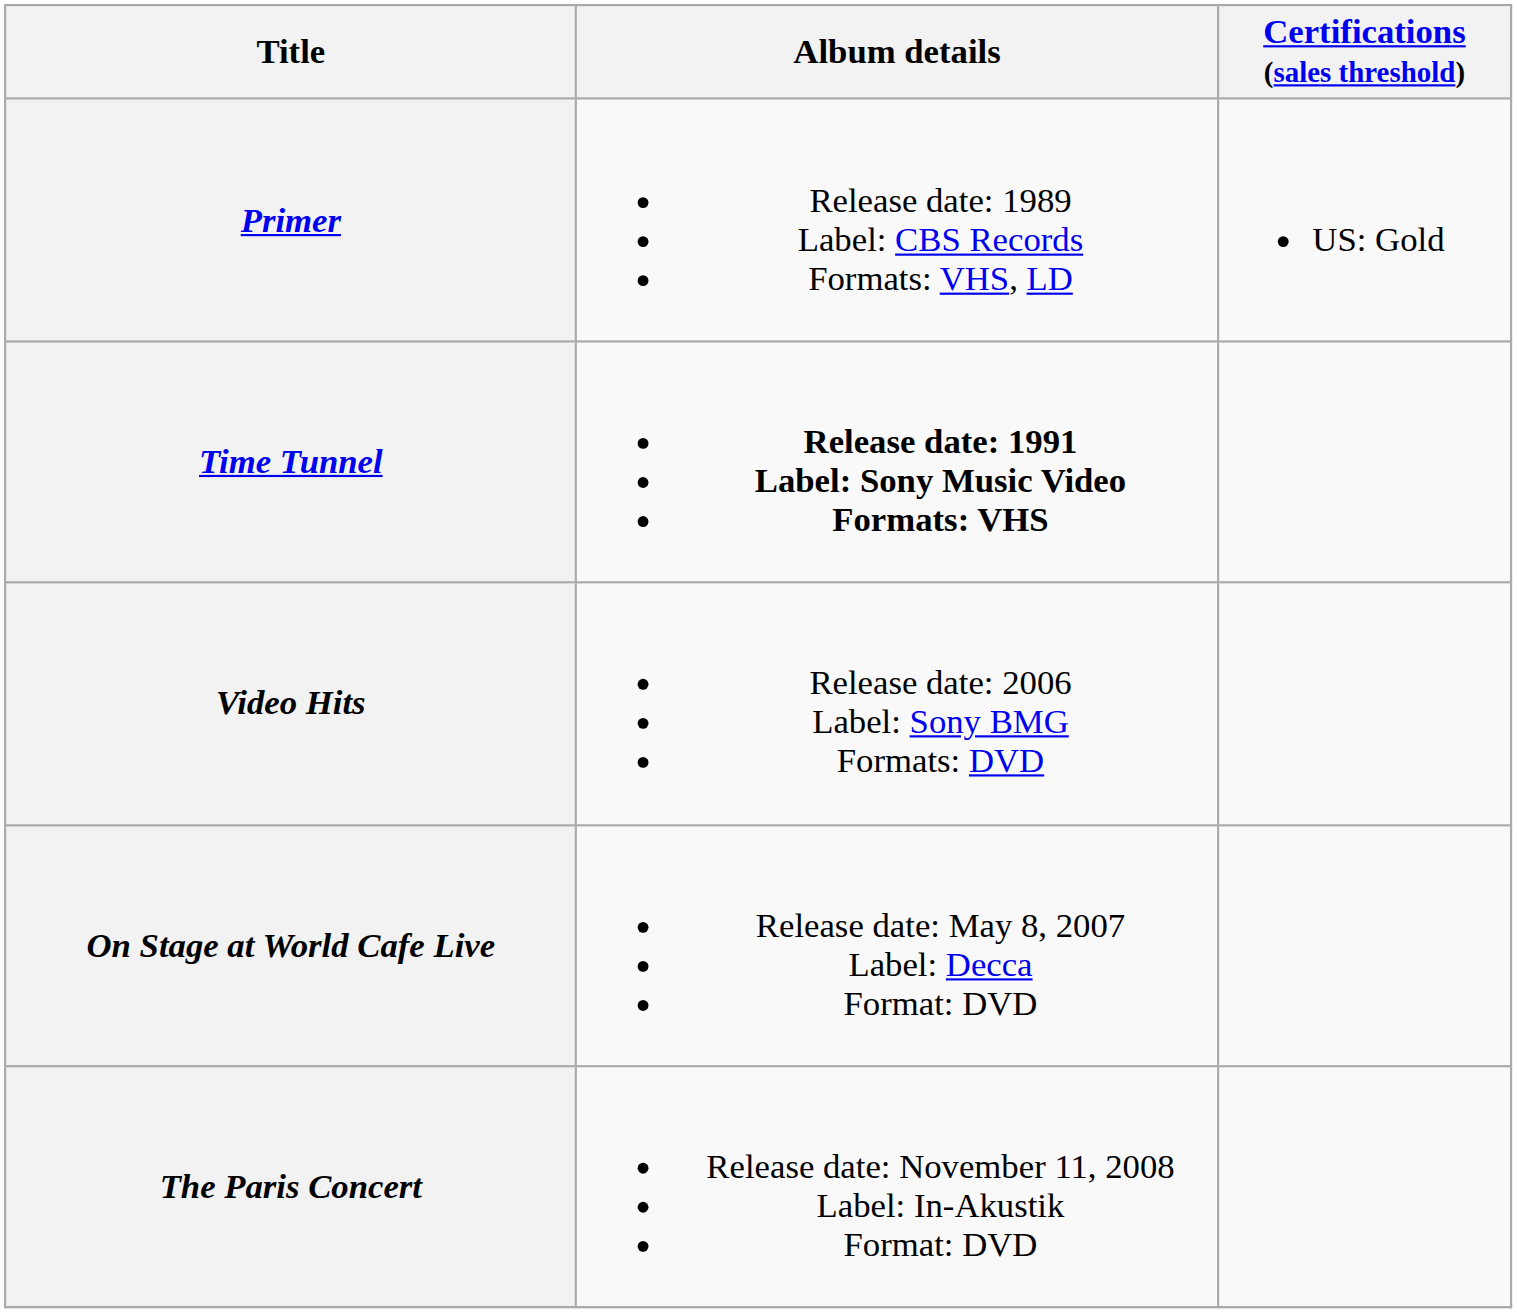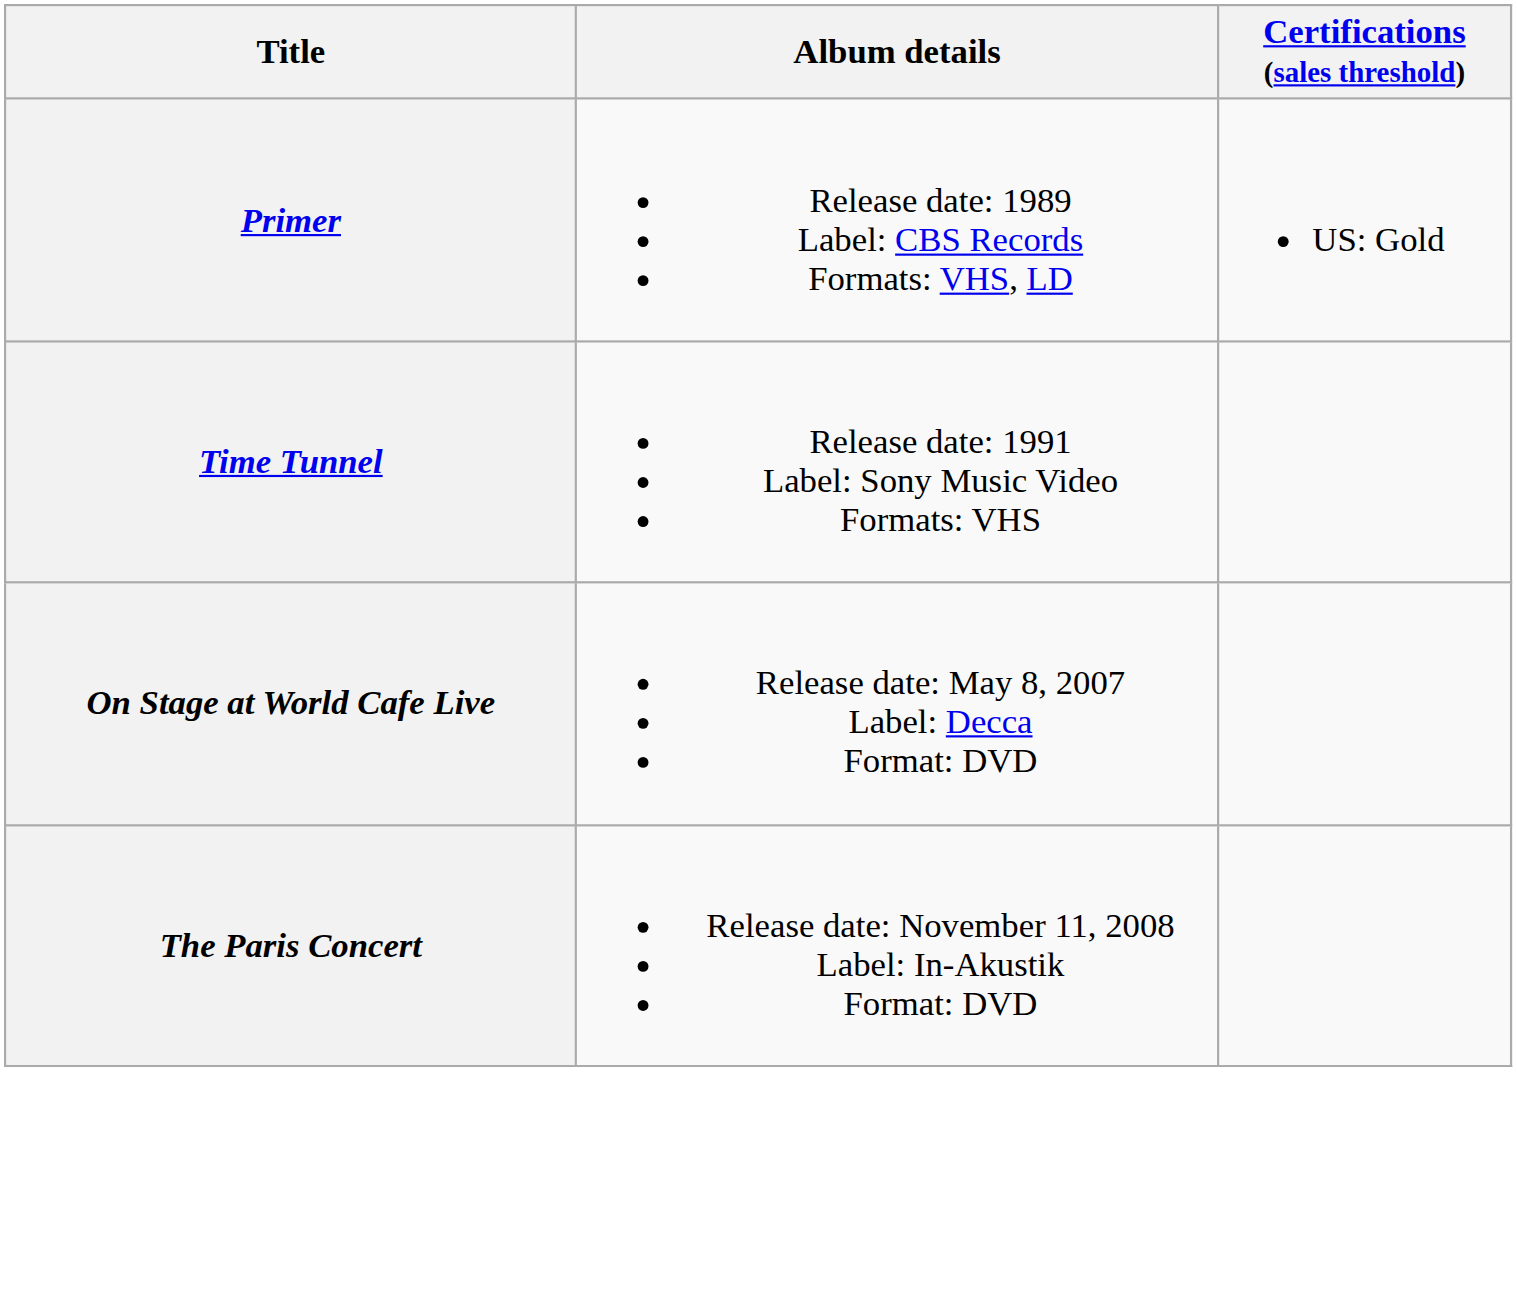 <table class="wikitable plainrowheaders" style="text-align:center;">
 <tr>
 <th style="width:16em;">Title</th>
 <th style="width:18em;">Album details</th>
 <th style="width:8em;"><a href='#'>Certifications</a><br><small>(<a href='#'>sales threshold</a>)</small></th>
 </tr>
 <tr>
 <th scope="row"><em><a href='#'>Primer</a></em></th>
 <td><br><ul><li>Release date: 1989</li><li>Label: <a href='#'>CBS Records</a></li><li>Formats: <a href='#'>VHS</a>, <a href='#'>LD</a></li></ul></td>
 <td align="left"><br><ul><li>US: Gold</li></ul></td>
 </tr>
 <tr>
 <th scope="row"><em><a href='#'>Time Tunnel</a></em></th>
-<td><strong><br><ul><li>Release date: 1991</li><li>Label: Sony Music Video</li><li>Formats: VHS</li></ul></strong></td>
-<td></td>
-</tr>
-<tr>
-<th scope="row"><em>Video Hits</em></th>
-<td><br><ul><li>Release date: 2006</li><li>Label: <a href='#'>Sony BMG</a></li><li>Formats: <a href='#'>DVD</a></li></ul></td>
+<td><br><ul><li>Release date: 1991</li><li>Label: Sony Music Video</li><li>Formats: VHS</li></ul></td>
 <td></td>
 </tr>
 <tr>
 <th scope="row"><em>On Stage at World Cafe Live</em></th>
 <td><br><ul><li>Release date: May 8, 2007</li><li>Label: <a href='#'>Decca</a></li><li>Format: DVD</li></ul></td>
 <td></td>
 </tr>
 <tr>
 <th scope="row"><em>The Paris Concert</em></th>
 <td><br><ul><li>Release date: November 11, 2008</li><li>Label: In-Akustik</li><li>Format: DVD</li></ul></td>
 <td></td>
 </tr>
 <tr>
 </tr>
 </table>
